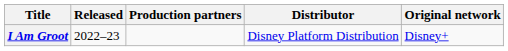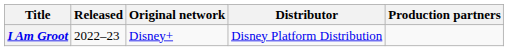 <table class="wikitable plainrowheaders defaultleft">
 <tr>
 <th scope="col">Title</th>
 <th scope="col">Released</th>
+<th scope="col">Original network</th>
+<th scope="col">Distributor</th>
 <th scope="col">Production partners</th>
-<th scope="col">Distributor</th>
-<th scope="col">Original network</th>
 </tr>
 <tr>
 <th scope="row"><em><a href='#'>I Am Groot</a></em></th>
 <td>2022–23</td>
+<td><a href='#'>Disney+</a></td>
+<td><a href='#'>Disney Platform Distribution</a></td>
 <td></td>
-<td><a href='#'>Disney Platform Distribution</a></td>
-<td><a href='#'>Disney+</a></td>
 </tr>
 </table>
